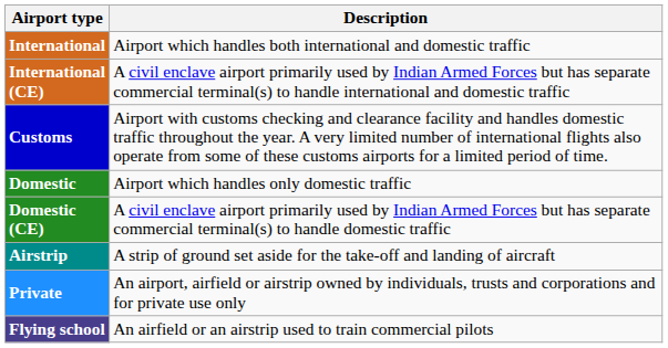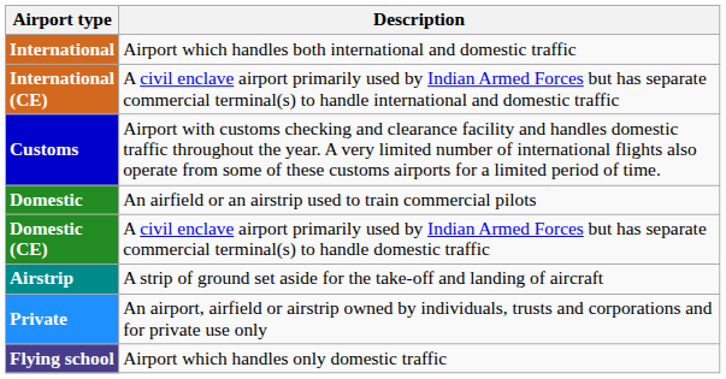 <table class="wikitable" style="width:70%;">
 <tr>
 <th>Airport type</th>
 <th style="width:700px;">Description</th>
 </tr>
 <tr>
 <td style="background:Chocolate; color:White;"><strong>International</strong></td>
 <td>Airport which handles both international and domestic traffic</td>
 </tr>
 <tr>
 <td style="background:Chocolate; color:White;"><strong>International (CE)</strong></td>
 <td>A <a href='#'>civil enclave</a> airport primarily used by <a href='#'>Indian Armed Forces</a> but has separate commercial terminal(s) to handle international and domestic traffic</td>
 </tr>
 <tr>
 <td style="background:MediumBlue; color:White;"><strong>Customs</strong></td>
 <td>Airport with customs checking and clearance facility and handles domestic traffic throughout the year. A very limited number of international flights also operate from some of these customs airports for a limited period of time.</td>
 </tr>
 <tr>
 <td style="background:ForestGreen; color:white;"><strong>Domestic</strong></td>
-<td>Airport which handles only domestic traffic</td>
+<td>An airfield or an airstrip used to train commercial pilots</td>
 </tr>
 <tr>
 <td style="background:ForestGreen; color:white;"><strong>Domestic (CE)</strong></td>
 <td>A <a href='#'>civil enclave</a> airport primarily used by <a href='#'>Indian Armed Forces</a> but has separate commercial terminal(s) to handle domestic traffic</td>
 </tr>
 <tr>
 <td style="background:DarkCyan; color:white;"><strong>Airstrip</strong></td>
 <td>A strip of ground set aside for the take-off and landing of aircraft</td>
 </tr>
 <tr>
 <td style="background:DodgerBlue; color:white;"><strong>Private</strong></td>
 <td>An airport, airfield or airstrip owned by individuals, trusts and corporations and for private use only</td>
 </tr>
 <tr>
 <td style="background:DarkSlateBlue; color:white;"><strong>Flying school</strong></td>
-<td>An airfield or an airstrip used to train commercial pilots</td>
+<td>Airport which handles only domestic traffic</td>
 </tr>
 </table>
